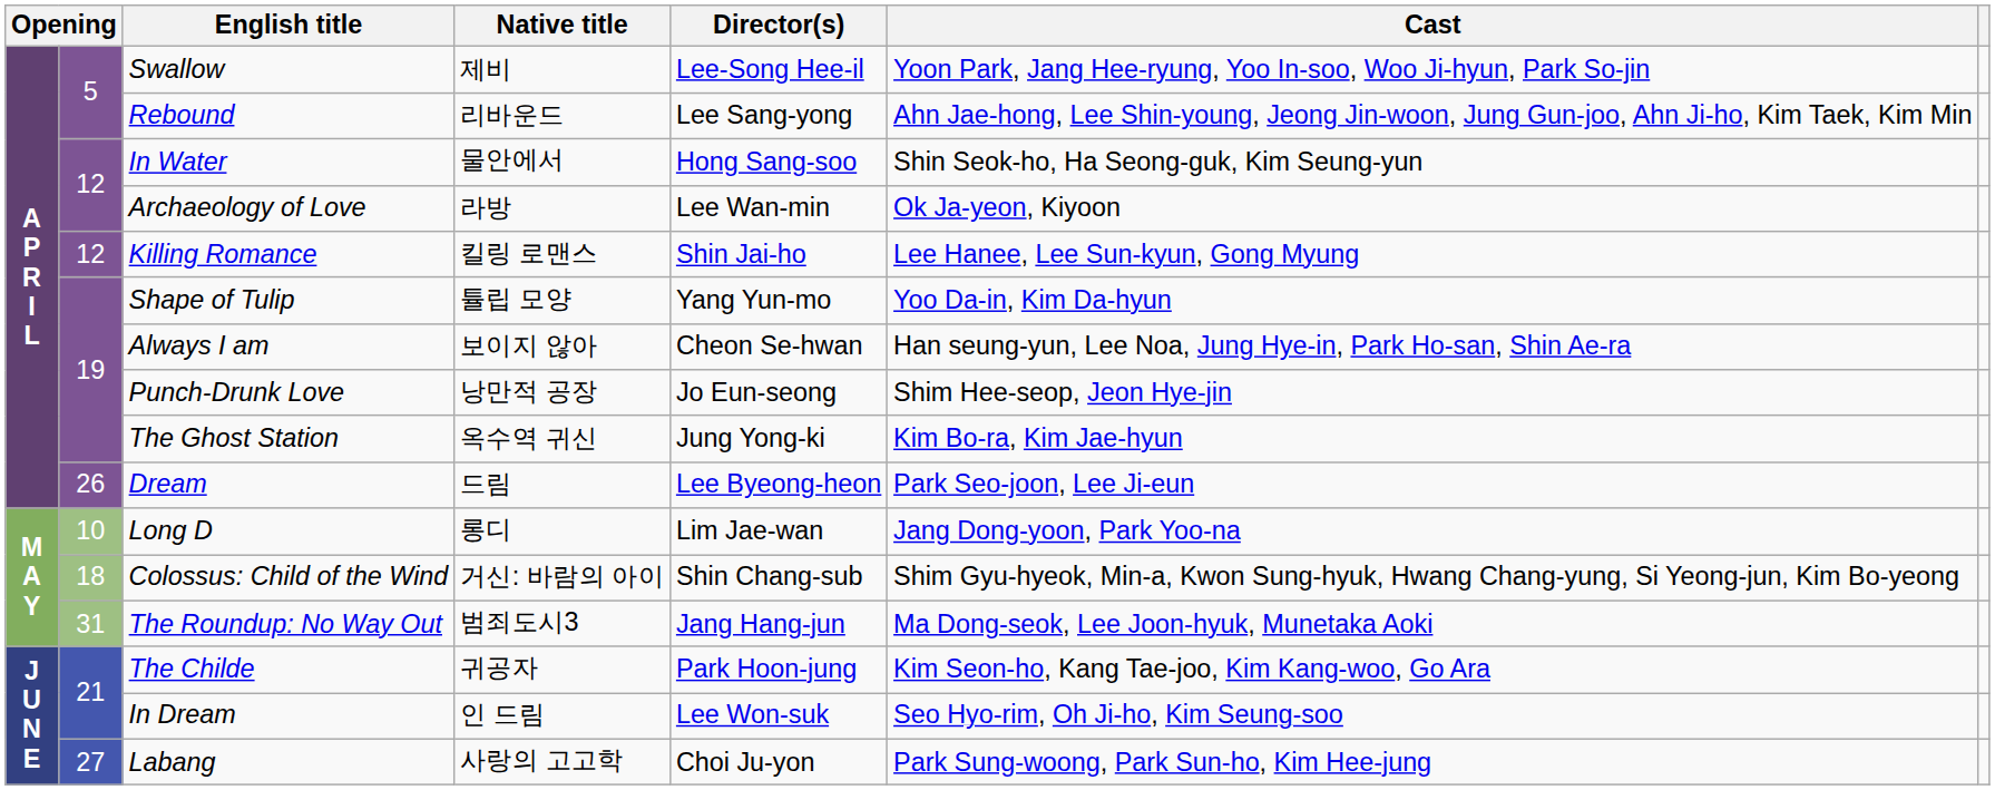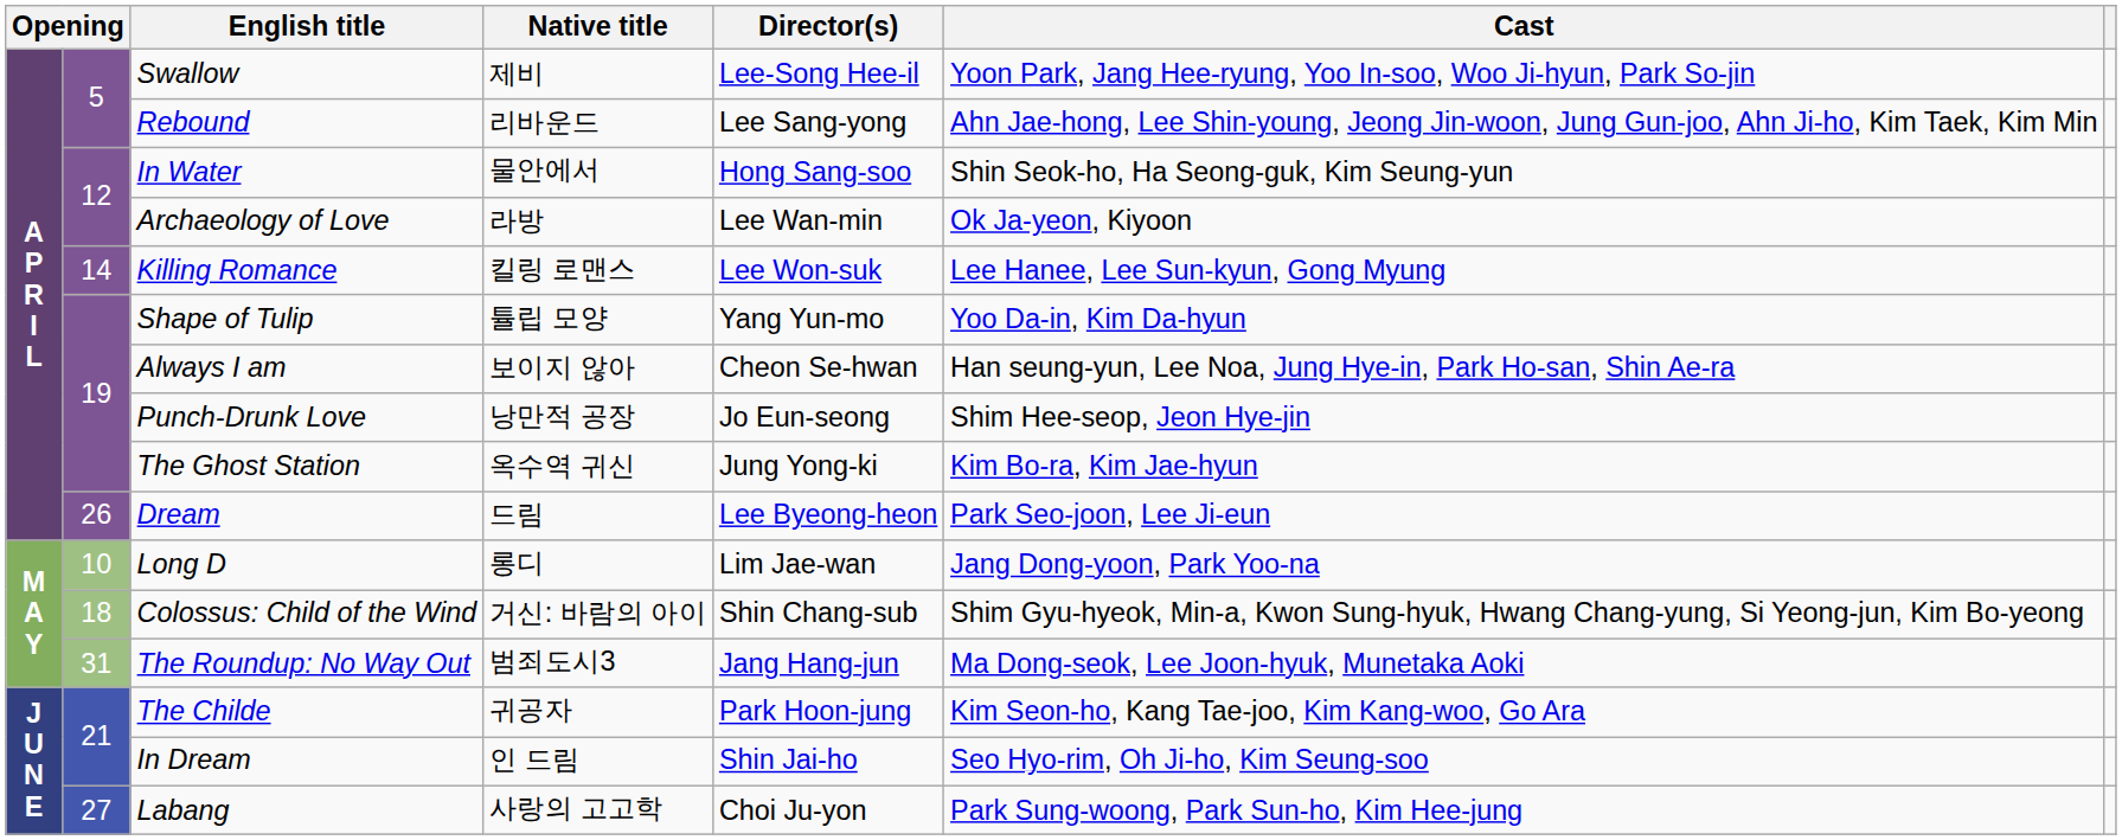 <table class="wikitable sortable">
 <tr>
 <th colspan="2">Opening</th>
 <th>English title</th>
 <th>Native title</th>
 <th>Director(s)</th>
 <th>Cast</th>
 <th class="unsortable"></th>
 </tr>
 <tr>
 <th rowspan="10" style="text-align:center; background:#604071; color:white;">A<br>P<br>R<br>I<br>L</th>
 <td rowspan="2" style="text-align:center; background:#7D5494; color:white;">5</td>
 <td><em>Swallow</em></td>
 <td>제비</td>
 <td><a href='#'>Lee-Song Hee-il</a></td>
 <td><a href='#'>Yoon Park</a>, <a href='#'>Jang Hee-ryung</a>, <a href='#'>Yoo In-soo</a>, <a href='#'>Woo Ji-hyun</a>, <a href='#'>Park So-jin</a></td>
 <td></td>
 </tr>
 <tr>
 <td><em><a href='#'>Rebound</a></em></td>
 <td>리바운드</td>
 <td>Lee Sang-yong</td>
 <td><a href='#'>Ahn Jae-hong</a>, <a href='#'>Lee Shin-young</a>, <a href='#'>Jeong Jin-woon</a>, <a href='#'>Jung Gun-joo</a>, <a href='#'>Ahn Ji-ho</a>, Kim Taek, Kim Min</td>
 <td></td>
 </tr>
 <tr>
 <td rowspan="2" style="text-align:center; background:#7D5494; color:white;">12</td>
 <td><em><a href='#'>In Water</a></em></td>
 <td>물안에서</td>
 <td><a href='#'>Hong Sang-soo</a></td>
 <td>Shin Seok-ho, Ha Seong-guk, Kim Seung-yun</td>
 <td></td>
 </tr>
 <tr>
 <td><em>Archaeology of Love</em></td>
 <td>라방</td>
 <td>Lee Wan-min</td>
 <td><a href='#'>Ok Ja-yeon</a>, Kiyoon</td>
 <td></td>
 </tr>
 <tr>
-<td rowspan="1" style="text-align:center; background:#7D5494; color:white;">12</td>
+<td rowspan="1" style="text-align:center; background:#7D5494; color:white;">14</td>
 <td><em><a href='#'>Killing Romance</a></em></td>
 <td>킬링 로맨스</td>
-<td><a href='#'>Shin Jai-ho</a></td>
+<td><a href='#'>Lee Won-suk</a></td>
 <td><a href='#'>Lee Hanee</a>, <a href='#'>Lee Sun-kyun</a>, <a href='#'>Gong Myung</a></td>
 <td></td>
 </tr>
 <tr>
 <td rowspan="4" style="text-align:center; background:#7D5494; color:white;">19</td>
 <td><em>Shape of Tulip</em></td>
 <td>튤립 모양</td>
 <td>Yang Yun-mo</td>
 <td><a href='#'>Yoo Da-in</a>, <a href='#'>Kim Da-hyun</a></td>
 <td></td>
 </tr>
 <tr>
 <td><em>Always I am</em></td>
 <td>보이지 않아</td>
 <td>Cheon Se-hwan</td>
 <td>Han seung-yun, Lee Noa, <a href='#'>Jung Hye-in</a>, <a href='#'>Park Ho-san</a>, <a href='#'>Shin Ae-ra</a></td>
 <td></td>
 </tr>
 <tr>
 <td><em>Punch-Drunk Love</em></td>
 <td>낭만적 공장</td>
 <td>Jo Eun-seong</td>
 <td>Shim Hee-seop, <a href='#'>Jeon Hye-jin</a></td>
 <td></td>
 </tr>
 <tr>
 <td><em>The Ghost Station</em></td>
 <td>옥수역 귀신</td>
 <td>Jung Yong-ki</td>
 <td><a href='#'>Kim Bo-ra</a>, <a href='#'>Kim Jae-hyun</a></td>
 <td></td>
 </tr>
 <tr>
 <td rowspan="1" style="text-align:center; background:#7D5494; color:white;">26</td>
 <td><em><a href='#'>Dream</a></em></td>
 <td>드림</td>
 <td><a href='#'>Lee Byeong-heon</a></td>
 <td><a href='#'>Park Seo-joon</a>, <a href='#'>Lee Ji-eun</a></td>
 <td></td>
 </tr>
 <tr>
 <th rowspan="3" style="text-align:center; background:#82AE5E; color:white;">M<br>A<br>Y</th>
 <td style="text-align:center; background:#9EC083; color:white;">10</td>
 <td><em>Long D</em></td>
 <td>롱디</td>
 <td>Lim Jae-wan</td>
 <td><a href='#'>Jang Dong-yoon</a>, <a href='#'>Park Yoo-na</a></td>
 <td></td>
 </tr>
 <tr>
 <td style="text-align:center; background:#9EC083; color:white;">18</td>
 <td><em>Colossus: Child of the Wind</em></td>
 <td>거신: 바람의 아이</td>
 <td>Shin Chang-sub</td>
 <td>Shim Gyu-hyeok, Min-a, Kwon Sung-hyuk, Hwang Chang-yung, Si Yeong-jun, Kim Bo-yeong</td>
 <td></td>
 </tr>
 <tr>
 <td style="text-align:center; background:#9EC083; color:white;">31</td>
 <td><em><a href='#'>The Roundup: No Way Out</a></em></td>
 <td>범죄도시3</td>
 <td><a href='#'>Jang Hang-jun</a></td>
 <td><a href='#'>Ma Dong-seok</a>, <a href='#'>Lee Joon-hyuk</a>, <a href='#'>Munetaka Aoki</a></td>
 <td></td>
 </tr>
 <tr>
 <th rowspan="10" style="text-align:center; background:#324081; color:white;">J<br>U<br>N<br>E</th>
 <td rowspan="2" style="text-align:center; background:#4457AE; color:white;">21</td>
 <td><em><a href='#'>The Childe</a></em></td>
 <td>귀공자</td>
 <td><a href='#'>Park Hoon-jung</a></td>
 <td><a href='#'>Kim Seon-ho</a>,  Kang Tae-joo, <a href='#'>Kim Kang-woo</a>, <a href='#'>Go Ara</a></td>
 <td></td>
 </tr>
 <tr>
 <td><em>In Dream</em></td>
 <td>인 드림</td>
-<td><a href='#'>Lee Won-suk</a></td>
+<td><a href='#'>Shin Jai-ho</a></td>
 <td><a href='#'>Seo Hyo-rim</a>, <a href='#'>Oh Ji-ho</a>, <a href='#'>Kim Seung-soo</a></td>
 <td></td>
 </tr>
 <tr>
 <td style="text-align:center; background:#4457AE; color:white;">27</td>
 <td><em>Labang</em></td>
 <td>사랑의 고고학</td>
 <td>Choi Ju-yon</td>
 <td><a href='#'>Park Sung-woong</a>, <a href='#'>Park Sun-ho</a>, <a href='#'>Kim Hee-jung</a></td>
 <td></td>
 </tr>
 </table>
